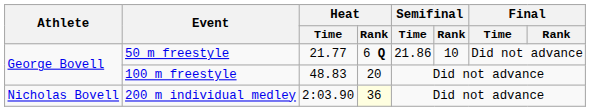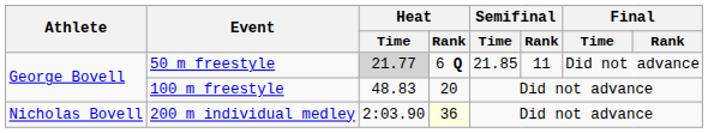 <table class=wikitable style="font-size:90%">
 <tr>
 <th rowspan="2">Athlete</th>
 <th rowspan="2">Event</th>
 <th colspan="2">Heat</th>
 <th colspan="2">Semifinal</th>
 <th colspan="2">Final</th>
 </tr>
 <tr style="font-size:95%">
 <th>Time</th>
 <th>Rank</th>
 <th>Time</th>
 <th>Rank</th>
 <th>Time</th>
 <th>Rank</th>
 </tr>
 <tr align=center>
 <td align=left rowspan=2><a href='#'>George Bovell</a></td>
 <td align=left><a href='#'>50 m freestyle</a></td>
-<td>21.77</td>
+<td style="background: lightgrey;">21.77</td>
 <td>6 <strong>Q</strong></td>
-<td>21.86</td>
-<td>10</td>
+<td>21.85</td>
+<td>11</td>
 <td colspan=2>Did not advance</td>
 </tr>
 <tr align=center>
 <td align=left><a href='#'>100 m freestyle</a></td>
 <td>48.83</td>
 <td>20</td>
 <td colspan=4>Did not advance</td>
 </tr>
 <tr align=center>
 <td align=left><a href='#'>Nicholas Bovell</a></td>
 <td align=left><a href='#'>200 m individual medley</a></td>
 <td>2:03.90</td>
 <td style="background: lightyellow;">36</td>
 <td colspan=4>Did not advance</td>
 </tr>
 </table>
